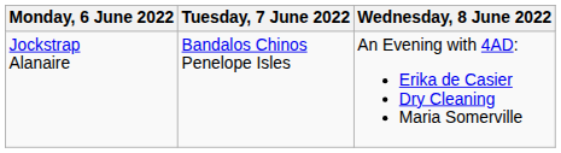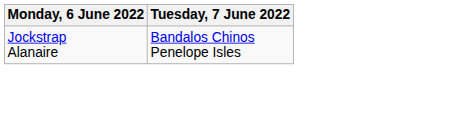 <table class="wikitable">
 <tr>
 <th>Monday, 6 June 2022</th>
 <th>Tuesday, 7 June 2022</th>
-<th>Wednesday, 8 June 2022</th>
 </tr>
 <tr valign="top">
 <td><a href='#'>Jockstrap</a><br>Alanaire</td>
 <td><a href='#'>Bandalos Chinos</a><br>Penelope Isles</td>
-<td>An Evening with <a href='#'>4AD</a>:<br><ul><li><a href='#'>Erika de Casier</a></li><li><a href='#'>Dry Cleaning</a></li><li>Maria Somerville</li></ul></td>
 </tr>
 </table>
